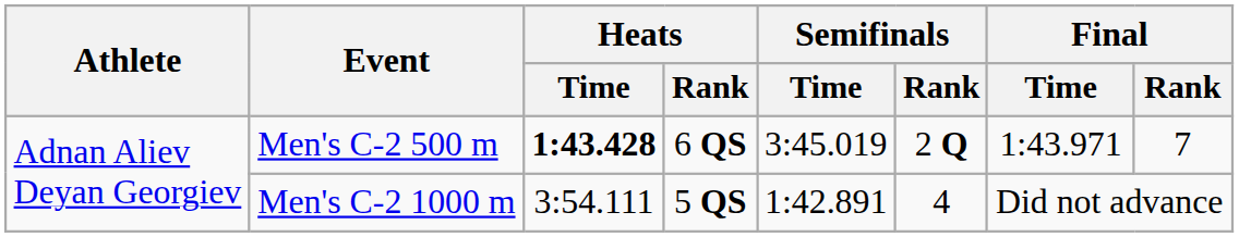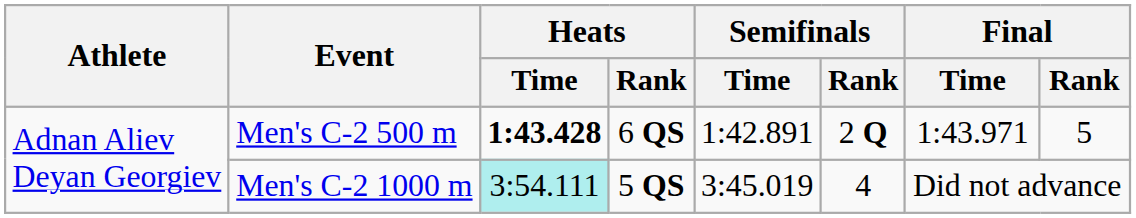 <table class=wikitable style="font-size:90%">
 <tr>
 <th rowspan="2">Athlete</th>
 <th rowspan="2">Event</th>
 <th colspan="2">Heats</th>
 <th colspan="2">Semifinals</th>
 <th colspan="2">Final</th>
 </tr>
 <tr style="font-size:95%">
 <th>Time</th>
 <th>Rank</th>
 <th>Time</th>
 <th>Rank</th>
 <th>Time</th>
 <th>Rank</th>
 </tr>
 <tr align=center>
 <td align=left rowspan=2><a href='#'>Adnan Aliev</a><br><a href='#'>Deyan Georgiev</a></td>
 <td align=left><a href='#'>Men's C-2 500 m</a></td>
 <td><strong>1:43.428</strong></td>
 <td>6 <strong>QS</strong></td>
-<td>3:45.019</td>
+<td>1:42.891</td>
 <td>2 <strong>Q</strong></td>
 <td>1:43.971</td>
-<td>7</td>
+<td>5</td>
 </tr>
 <tr align=center>
 <td align=left><a href='#'>Men's C-2 1000 m</a></td>
-<td>3:54.111</td>
+<td style="background: paleturquoise;">3:54.111</td>
 <td>5 <strong>QS</strong></td>
-<td>1:42.891</td>
+<td>3:45.019</td>
 <td>4</td>
 <td colspan=2>Did not advance</td>
 </tr>
 </table>
